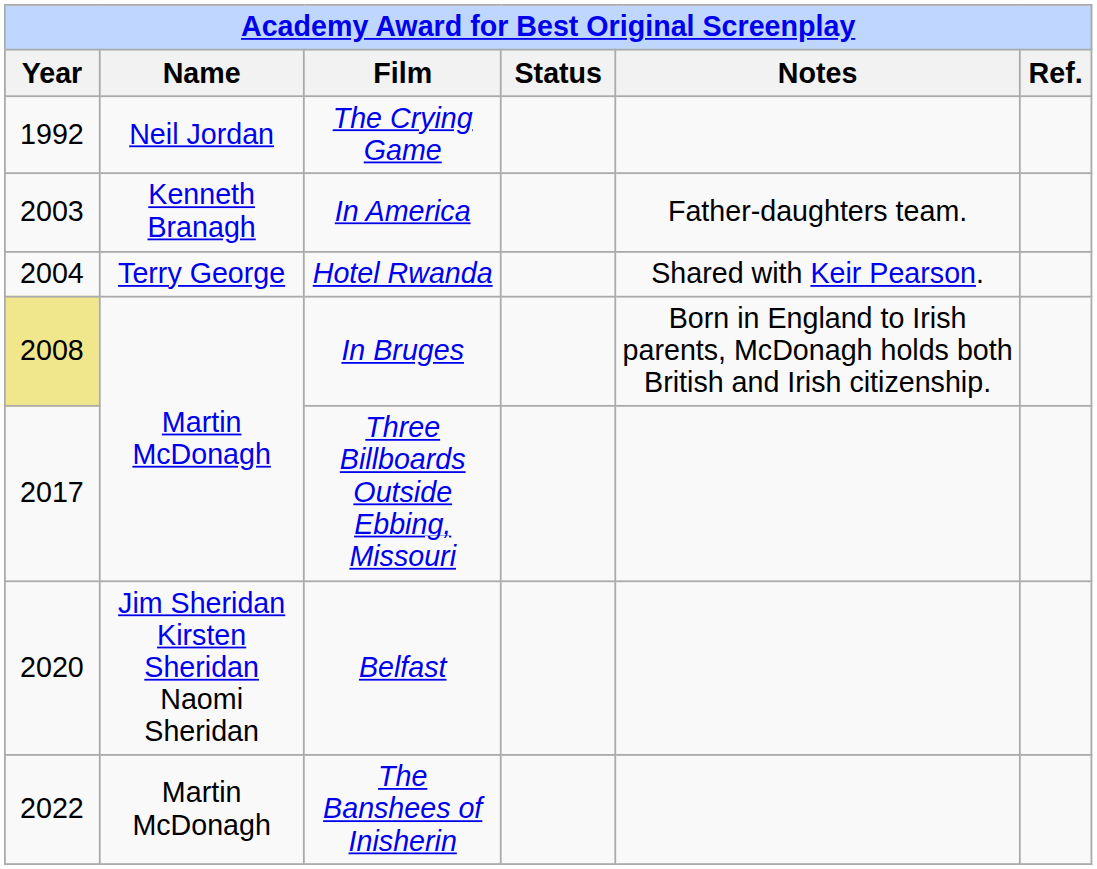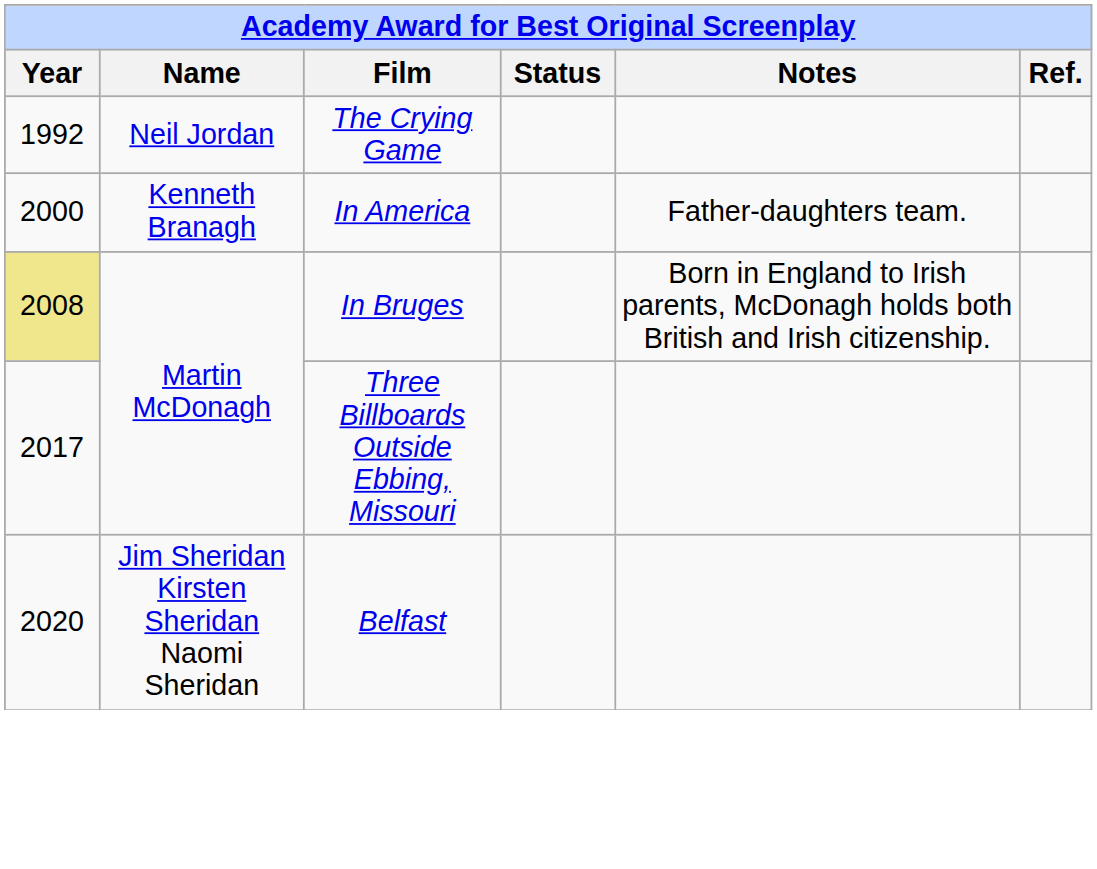 <table class="wikitable" style="text-align: center">
 <tr ---- bgcolor="#bfd7ff">
 <td colspan=6 align=center><strong><a href='#'>Academy Award for Best Original Screenplay</a></strong></td>
 </tr>
 <tr ---- bgcolor="#ebf5ff">
 <th width="75">Year</th>
 <th width="200">Name</th>
 <th width="200">Film</th>
 <th width="80">Status</th>
 <th width="650">Notes</th>
 <th width="40">Ref.</th>
 </tr>
 <tr>
 <td>1992</td>
 <td><a href='#'>Neil Jordan</a></td>
 <td><em><a href='#'>The Crying Game</a></em></td>
 <td></td>
 <td></td>
 <td></td>
 </tr>
 <tr>
-<td>2003</td>
+<td>2000</td>
 <td><a href='#'>Kenneth Branagh</a></td>
 <td><em><a href='#'>In America</a></em></td>
 <td></td>
 <td>Father-daughters team.</td>
-<td></td>
-</tr>
-<tr>
-<td>2004</td>
-<td><a href='#'>Terry George</a></td>
-<td><em><a href='#'>Hotel Rwanda</a></em></td>
-<td></td>
-<td>Shared with <a href='#'>Keir Pearson</a>.</td>
 <td></td>
 </tr>
 <tr>
 <td style="background: khaki;">2008</td>
 <td rowspan=2><a href='#'>Martin McDonagh</a></td>
 <td><em><a href='#'>In Bruges</a></em></td>
 <td></td>
 <td>Born in England to Irish parents, McDonagh holds both British and Irish citizenship.</td>
 <td></td>
 </tr>
 <tr>
 <td>2017</td>
 <td><em><a href='#'>Three Billboards Outside Ebbing, Missouri</a></em></td>
 <td></td>
 <td></td>
 <td></td>
 </tr>
 <tr>
 <td>2020</td>
 <td><a href='#'>Jim Sheridan</a> <br> <a href='#'>Kirsten Sheridan</a> <br> Naomi Sheridan</td>
 <td><em><a href='#'>Belfast</a></em></td>
 <td></td>
 <td></td>
 <td></td>
 </tr>
-<tr>
-<td>2022</td>
-<td>Martin McDonagh</td>
-<td><em><a href='#'>The Banshees of Inisherin</a></em></td>
-<td></td>
-<td></td>
-<td></td>
-</tr>
 </table>
